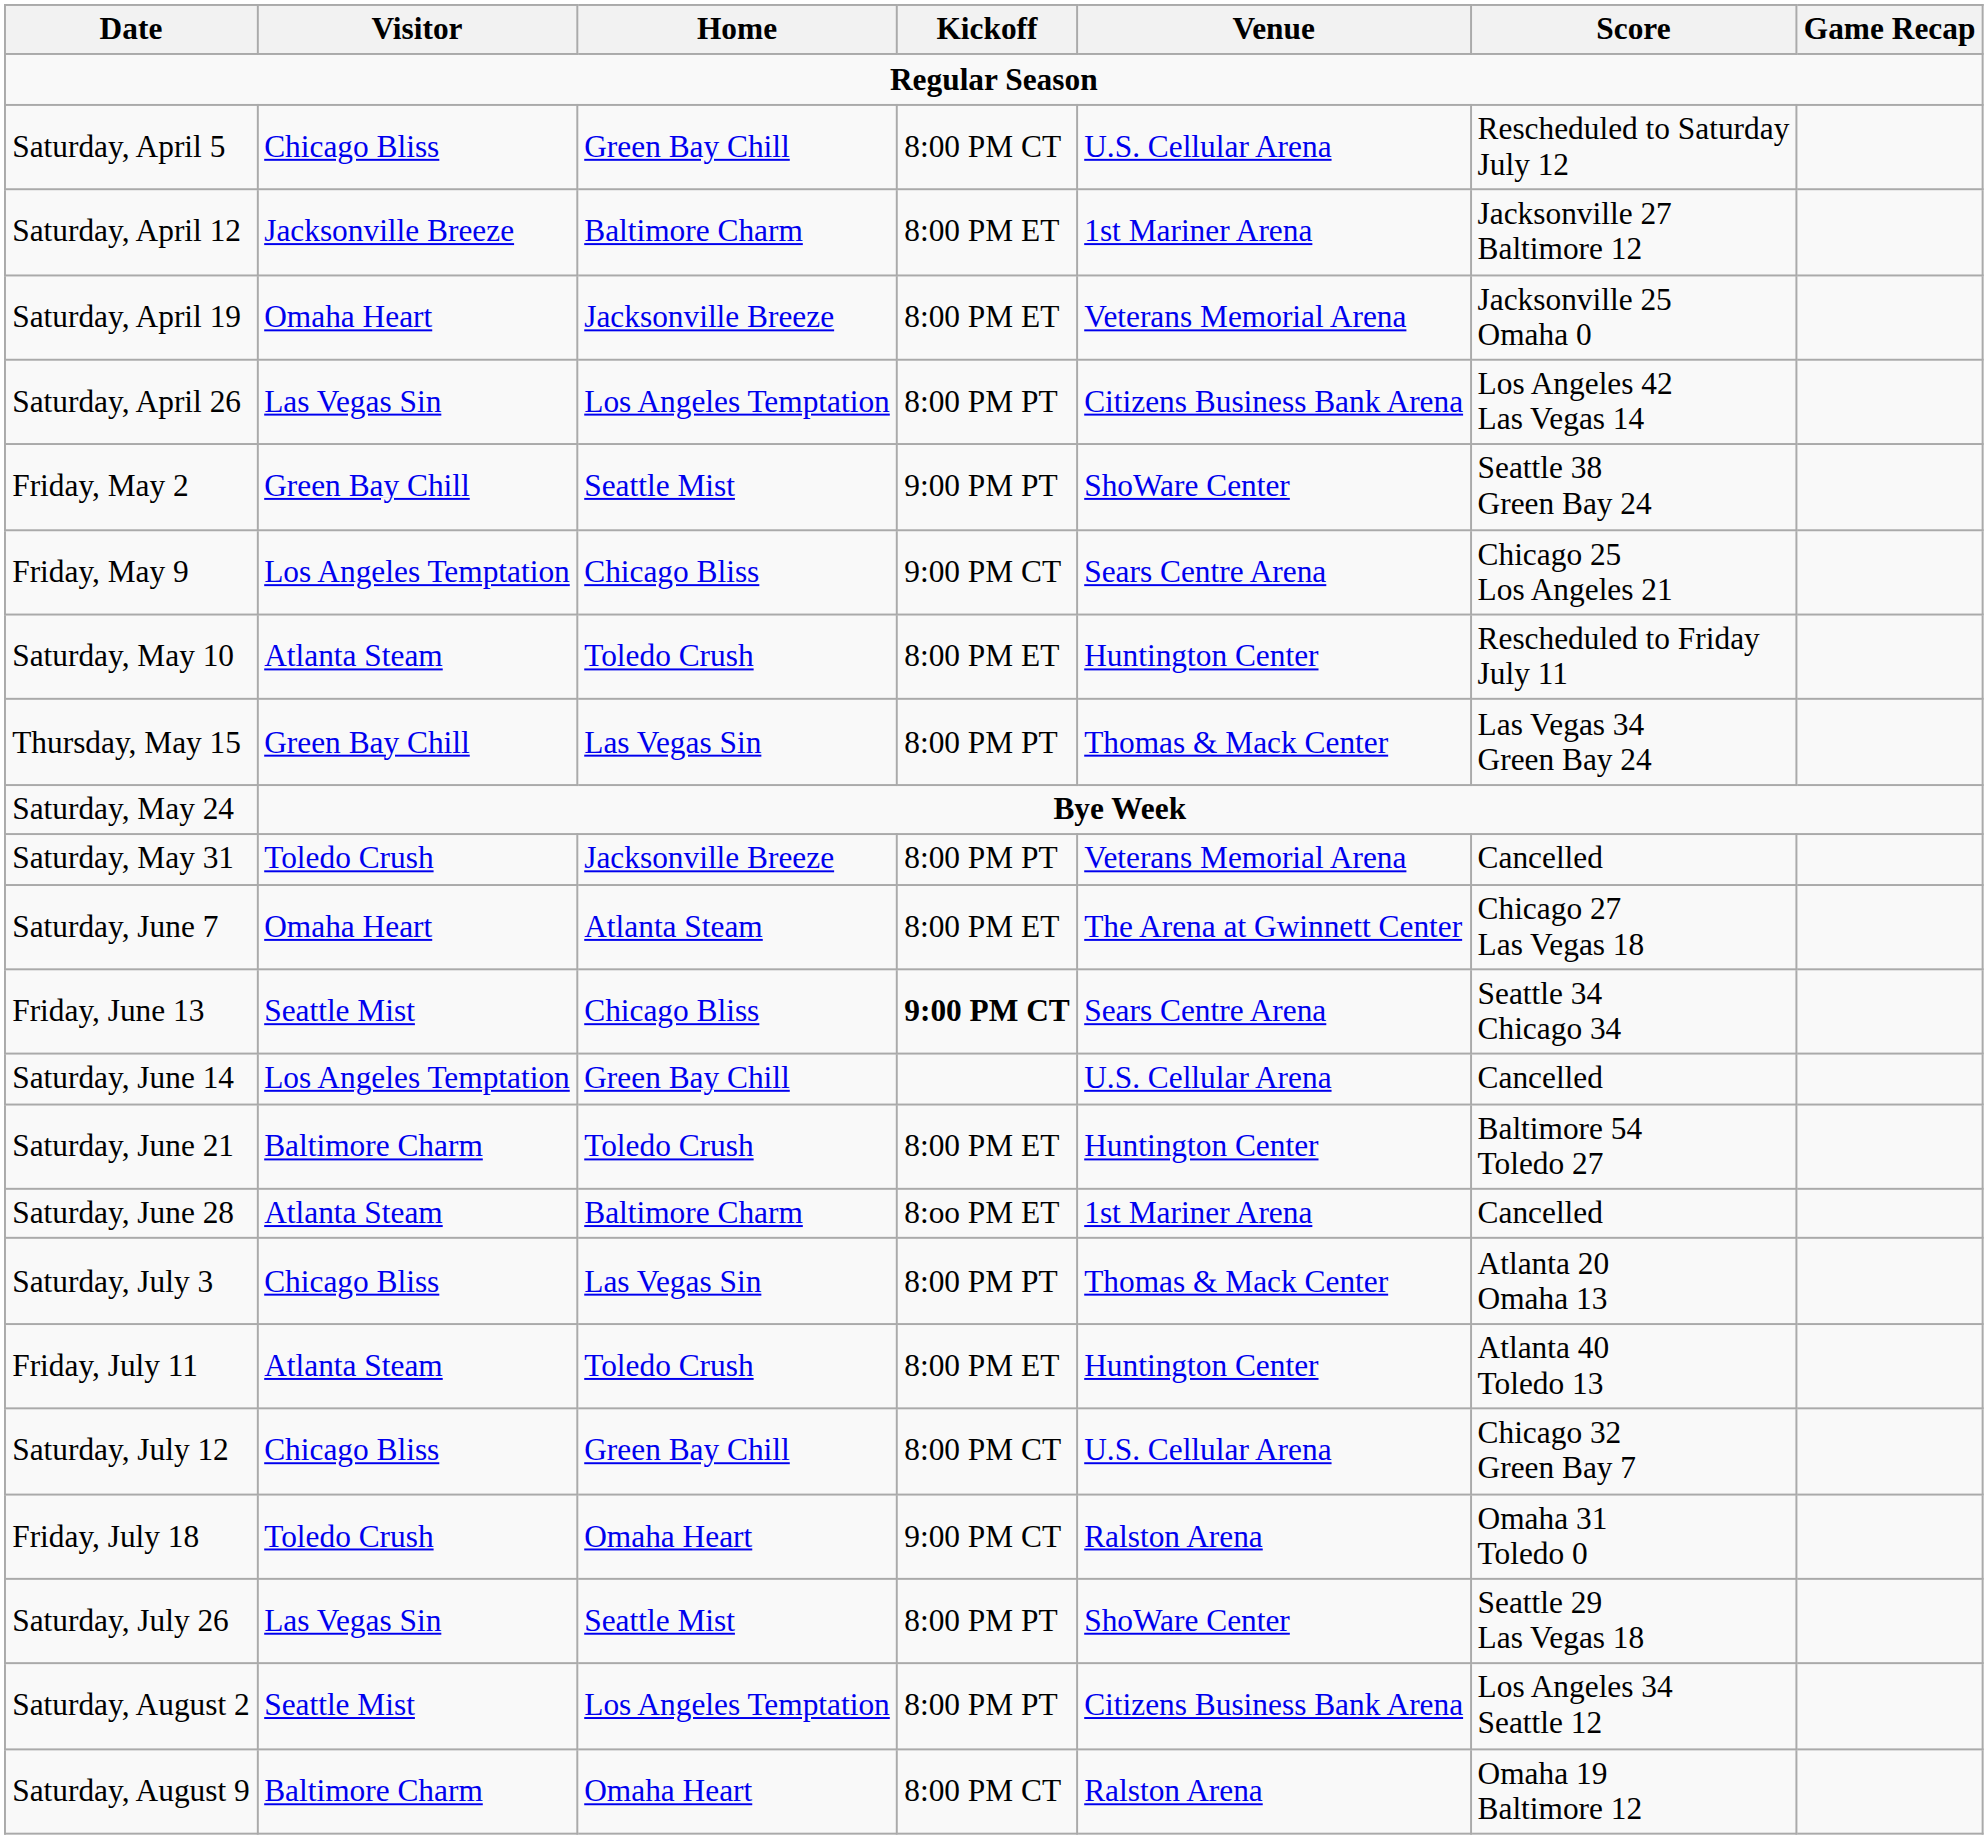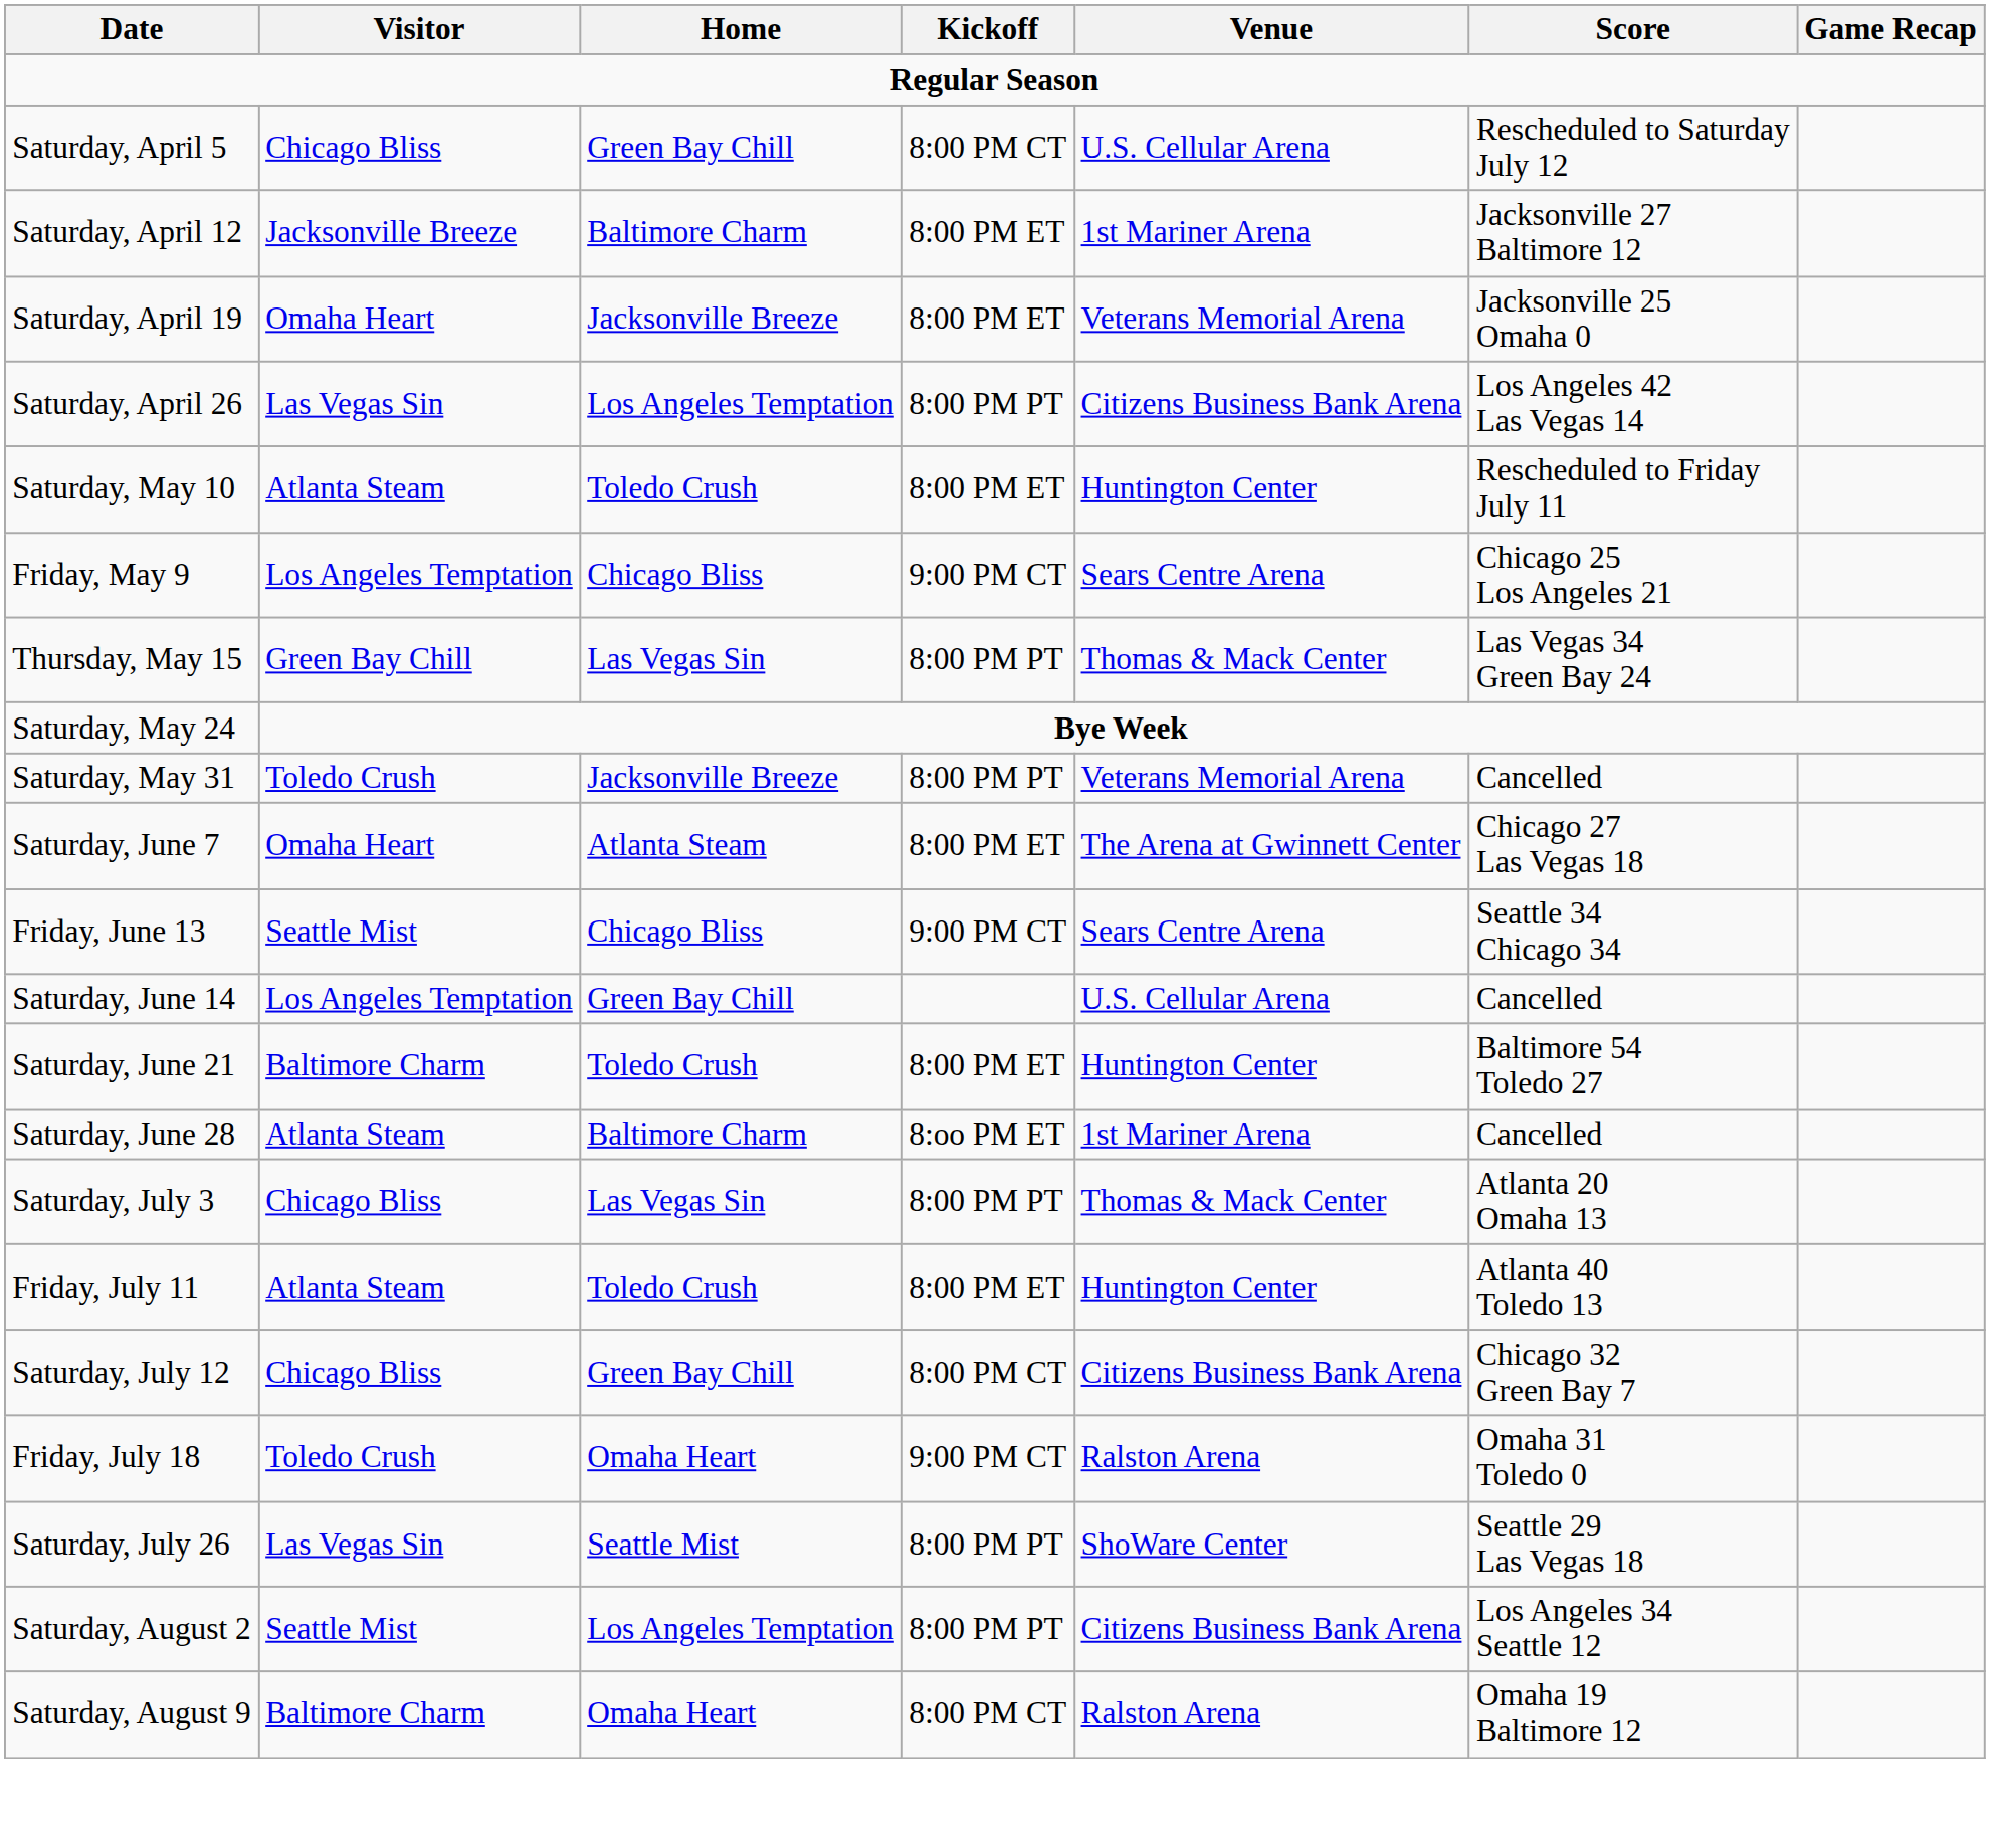 <table class="wikitable">
 <tr>
 <th>Date</th>
 <th>Visitor</th>
 <th>Home</th>
 <th>Kickoff</th>
 <th>Venue</th>
 <th>Score</th>
 <th>Game Recap</th>
 </tr>
 <tr>
 <td colspan=7 style="text-align:center;"><strong>Regular Season</strong></td>
 </tr>
 <tr>
 <td>Saturday, April 5</td>
 <td><a href='#'>Chicago Bliss</a></td>
 <td><a href='#'>Green Bay Chill</a></td>
 <td>8:00 PM CT</td>
 <td><a href='#'>U.S. Cellular Arena</a></td>
 <td>Rescheduled to Saturday<br>July 12</td>
 <td></td>
 </tr>
 <tr>
 <td>Saturday, April 12</td>
 <td><a href='#'>Jacksonville Breeze</a></td>
 <td><a href='#'>Baltimore Charm</a></td>
 <td>8:00 PM ET</td>
 <td><a href='#'>1st Mariner Arena</a></td>
 <td>Jacksonville 27<br>Baltimore 12</td>
 <td></td>
 </tr>
 <tr>
 <td>Saturday, April 19</td>
 <td><a href='#'>Omaha Heart</a></td>
 <td><a href='#'>Jacksonville Breeze</a></td>
 <td>8:00 PM ET</td>
 <td><a href='#'>Veterans Memorial Arena</a></td>
 <td>Jacksonville 25<br>Omaha 0</td>
 <td></td>
 </tr>
 <tr>
 <td>Saturday, April 26</td>
 <td><a href='#'>Las Vegas Sin</a></td>
 <td><a href='#'>Los Angeles Temptation</a></td>
 <td>8:00 PM PT</td>
 <td><a href='#'>Citizens Business Bank Arena</a></td>
 <td>Los Angeles 42<br>Las Vegas 14</td>
 <td></td>
 </tr>
 <tr>
-<td>Friday, May 2</td>
-<td><a href='#'>Green Bay Chill</a></td>
-<td><a href='#'>Seattle Mist</a></td>
-<td>9:00 PM PT</td>
-<td><a href='#'>ShoWare Center</a></td>
-<td>Seattle 38<br>Green Bay 24</td>
+<td>Saturday, May 10</td>
+<td><a href='#'>Atlanta Steam</a></td>
+<td><a href='#'>Toledo Crush</a></td>
+<td>8:00 PM ET</td>
+<td><a href='#'>Huntington Center</a></td>
+<td>Rescheduled to Friday<br>July 11</td>
 <td></td>
 </tr>
 <tr>
 <td>Friday, May 9</td>
 <td><a href='#'>Los Angeles Temptation</a></td>
 <td><a href='#'>Chicago Bliss</a></td>
 <td>9:00 PM CT</td>
 <td><a href='#'>Sears Centre Arena</a></td>
 <td>Chicago 25<br>Los Angeles 21</td>
-<td></td>
-</tr>
-<tr>
-<td>Saturday, May 10</td>
-<td><a href='#'>Atlanta Steam</a></td>
-<td><a href='#'>Toledo Crush</a></td>
-<td>8:00 PM ET</td>
-<td><a href='#'>Huntington Center</a></td>
-<td>Rescheduled to Friday<br>July 11</td>
 <td></td>
 </tr>
 <tr>
 <td>Thursday, May 15</td>
 <td><a href='#'>Green Bay Chill</a></td>
 <td><a href='#'>Las Vegas Sin</a></td>
 <td>8:00 PM PT</td>
 <td><a href='#'>Thomas & Mack Center</a></td>
 <td>Las Vegas 34<br>Green Bay 24</td>
 <td></td>
 </tr>
 <tr>
 <td>Saturday, May 24</td>
 <td colspan="6" style="text-align:center;"><strong>Bye Week</strong></td>
 </tr>
 <tr>
 <td>Saturday, May 31</td>
 <td><a href='#'>Toledo Crush</a></td>
 <td><a href='#'>Jacksonville Breeze</a></td>
 <td>8:00 PM PT</td>
 <td><a href='#'>Veterans Memorial Arena</a></td>
 <td>Cancelled</td>
 <td></td>
 </tr>
 <tr>
 <td>Saturday, June 7</td>
 <td><a href='#'>Omaha Heart</a></td>
 <td><a href='#'>Atlanta Steam</a></td>
 <td>8:00 PM ET</td>
 <td><a href='#'>The Arena at Gwinnett Center</a></td>
 <td>Chicago 27<br>Las Vegas 18</td>
 <td></td>
 </tr>
 <tr>
 <td>Friday, June 13</td>
 <td><a href='#'>Seattle Mist</a></td>
 <td><a href='#'>Chicago Bliss</a></td>
-<td><strong>9:00 PM CT</strong></td>
+<td>9:00 PM CT</td>
 <td><a href='#'>Sears Centre Arena</a></td>
 <td>Seattle 34<br>Chicago 34</td>
 <td></td>
 </tr>
 <tr>
 <td>Saturday, June 14</td>
 <td><a href='#'>Los Angeles Temptation</a></td>
 <td><a href='#'>Green Bay Chill</a></td>
 <td></td>
 <td><a href='#'>U.S. Cellular Arena</a></td>
 <td>Cancelled</td>
 <td></td>
 </tr>
 <tr>
 <td>Saturday, June 21</td>
 <td><a href='#'>Baltimore Charm</a></td>
 <td><a href='#'>Toledo Crush</a></td>
 <td>8:00 PM ET</td>
 <td><a href='#'>Huntington Center</a></td>
 <td>Baltimore 54<br>Toledo 27</td>
 <td></td>
 </tr>
 <tr>
 <td>Saturday, June 28</td>
 <td><a href='#'>Atlanta Steam</a></td>
 <td><a href='#'>Baltimore Charm</a></td>
 <td>8:oo PM ET</td>
 <td><a href='#'>1st Mariner Arena</a></td>
 <td>Cancelled</td>
 <td></td>
 </tr>
 <tr>
 <td>Saturday, July 3</td>
 <td><a href='#'>Chicago Bliss</a></td>
 <td><a href='#'>Las Vegas Sin</a></td>
 <td>8:00 PM PT</td>
 <td><a href='#'>Thomas & Mack Center</a></td>
 <td>Atlanta 20<br>Omaha 13</td>
 <td></td>
 </tr>
 <tr>
 <td>Friday, July 11</td>
 <td><a href='#'>Atlanta Steam</a></td>
 <td><a href='#'>Toledo Crush</a></td>
 <td>8:00 PM ET</td>
 <td><a href='#'>Huntington Center</a></td>
 <td>Atlanta 40<br>Toledo 13</td>
 <td></td>
 </tr>
 <tr>
 <td>Saturday, July 12</td>
 <td><a href='#'>Chicago Bliss</a></td>
 <td><a href='#'>Green Bay Chill</a></td>
 <td>8:00 PM CT</td>
-<td><a href='#'>U.S. Cellular Arena</a></td>
+<td><a href='#'>Citizens Business Bank Arena</a></td>
 <td>Chicago 32<br>Green Bay 7</td>
 <td></td>
 </tr>
 <tr>
 <td>Friday, July 18</td>
 <td><a href='#'>Toledo Crush</a></td>
 <td><a href='#'>Omaha Heart</a></td>
 <td>9:00 PM CT</td>
 <td><a href='#'>Ralston Arena</a></td>
 <td>Omaha 31<br>Toledo 0</td>
 <td></td>
 </tr>
 <tr>
 <td>Saturday, July 26</td>
 <td><a href='#'>Las Vegas Sin</a></td>
 <td><a href='#'>Seattle Mist</a></td>
 <td>8:00 PM PT</td>
 <td><a href='#'>ShoWare Center</a></td>
 <td>Seattle 29<br>Las Vegas 18</td>
 <td></td>
 </tr>
 <tr>
 <td>Saturday, August 2</td>
 <td><a href='#'>Seattle Mist</a></td>
 <td><a href='#'>Los Angeles Temptation</a></td>
 <td>8:00 PM PT</td>
 <td><a href='#'>Citizens Business Bank Arena</a></td>
 <td>Los Angeles 34<br>Seattle 12</td>
 <td></td>
 </tr>
 <tr>
 <td>Saturday, August 9</td>
 <td><a href='#'>Baltimore Charm</a></td>
 <td><a href='#'>Omaha Heart</a></td>
 <td>8:00 PM CT</td>
 <td><a href='#'>Ralston Arena</a></td>
 <td>Omaha 19<br>Baltimore 12</td>
 <td></td>
 </tr>
 </table>
